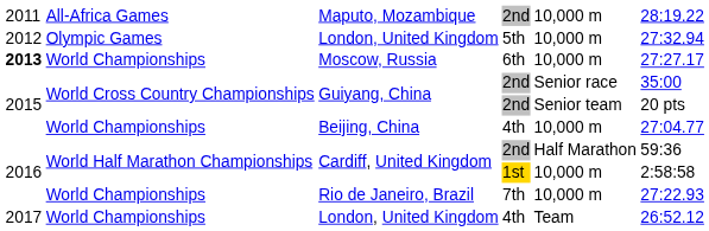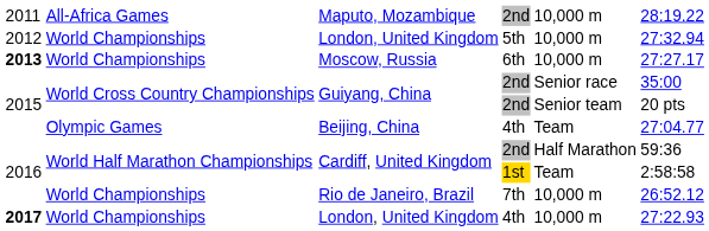 <table>
 <tr>
 <td>2011</td>
 <td><a href='#'>All-Africa Games</a></td>
 <td><a href='#'>Maputo, Mozambique</a></td>
 <td bgcolor="silver">2nd</td>
 <td>10,000 m</td>
 <td><a href='#'>28:19.22</a></td>
 </tr>
 <tr>
 <td>2012</td>
-<td><a href='#'>Olympic Games</a></td>
+<td><a href='#'>World Championships</a></td>
 <td><a href='#'>London, United Kingdom</a></td>
 <td>5th</td>
 <td>10,000 m</td>
 <td><a href='#'>27:32.94</a></td>
 </tr>
 <tr>
 <td><strong>2013</strong></td>
 <td><a href='#'>World Championships</a></td>
 <td><a href='#'>Moscow, Russia</a></td>
 <td>6th</td>
 <td>10,000 m</td>
 <td><a href='#'>27:27.17</a></td>
 </tr>
 <tr>
 <td rowspan=3>2015</td>
 <td rowspan=2><a href='#'>World Cross Country Championships</a></td>
 <td rowspan=2><a href='#'>Guiyang, China</a></td>
 <td bgcolor="silver">2nd</td>
 <td>Senior race</td>
 <td><a href='#'>35:00</a></td>
 </tr>
 <tr>
 <td bgcolor="silver">2nd</td>
 <td>Senior team</td>
 <td>20 pts</td>
 </tr>
 <tr>
-<td><a href='#'>World Championships</a></td>
+<td><a href='#'>Olympic Games</a></td>
 <td><a href='#'>Beijing, China</a></td>
 <td>4th</td>
-<td>10,000 m</td>
+<td>Team</td>
 <td><a href='#'>27:04.77</a></td>
 </tr>
 <tr>
 <td rowspan=3>2016</td>
 <td rowspan=2><a href='#'>World Half Marathon Championships</a></td>
 <td rowspan=2><a href='#'>Cardiff</a>, <a href='#'>United Kingdom</a></td>
 <td bgcolor="silver">2nd</td>
 <td>Half Marathon</td>
 <td>59:36</td>
 </tr>
 <tr>
 <td bgcolor=gold>1st</td>
-<td>10,000 m</td>
+<td>Team</td>
 <td>2:58:58</td>
 </tr>
 <tr>
 <td><a href='#'>World Championships</a></td>
 <td><a href='#'>Rio de Janeiro, Brazil</a></td>
 <td>7th</td>
 <td>10,000 m</td>
-<td><a href='#'>27:22.93</a></td>
+<td><a href='#'>26:52.12</a></td>
 </tr>
 <tr>
-<td>2017</td>
+<td><strong>2017</strong></td>
 <td><a href='#'>World Championships</a></td>
 <td><a href='#'>London</a>, <a href='#'>United Kingdom</a></td>
 <td>4th</td>
-<td>Team</td>
-<td><a href='#'>26:52.12</a></td>
+<td>10,000 m</td>
+<td><a href='#'>27:22.93</a></td>
 </tr>
 </table>
